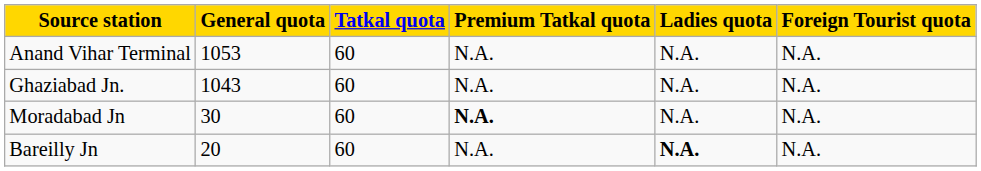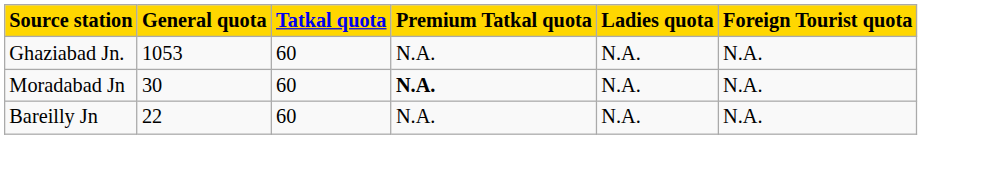 <table class="wikitable">
 <tr>
 <th style="background:gold;">Source station</th>
 <th ! style="background:gold;">General quota</th>
 <th ! style="background:gold;"><a href='#'>Tatkal quota</a></th>
 <th ! style="background:gold;">Premium Tatkal quota</th>
 <th ! style="background:gold;">Ladies quota</th>
 <th ! style="background:gold;">Foreign Tourist quota</th>
 </tr>
 <tr>
-<td valign="top">Anand Vihar Terminal</td>
+<td valign="top">Ghaziabad Jn.</td>
 <td valign="top">1053</td>
-<td valign="top">60</td>
-<td valign="top">N.A.</td>
-<td valign="top">N.A.</td>
-<td valign="top">N.A.</td>
-</tr>
-<tr>
-<td valign="top">Ghaziabad Jn.</td>
-<td valign="top">1043</td>
 <td valign="top">60</td>
 <td valign="top">N.A.</td>
 <td valign="top">N.A.</td>
 <td valign="top">N.A.</td>
 </tr>
 <tr>
 <td valign="top">Moradabad Jn</td>
 <td valign="top">30</td>
 <td valign="top">60</td>
 <td valign="top"><strong>N.A.</strong></td>
 <td valign="top">N.A.</td>
 <td valign="top">N.A.</td>
 </tr>
 <tr>
 <td valign="top">Bareilly Jn</td>
-<td valign="top">20</td>
+<td valign="top">22</td>
 <td valign="top">60</td>
 <td valign="top">N.A.</td>
-<td valign="top"><strong>N.A.</strong></td>
+<td valign="top">N.A.</td>
 <td valign="top">N.A.</td>
 </tr>
 </table>
